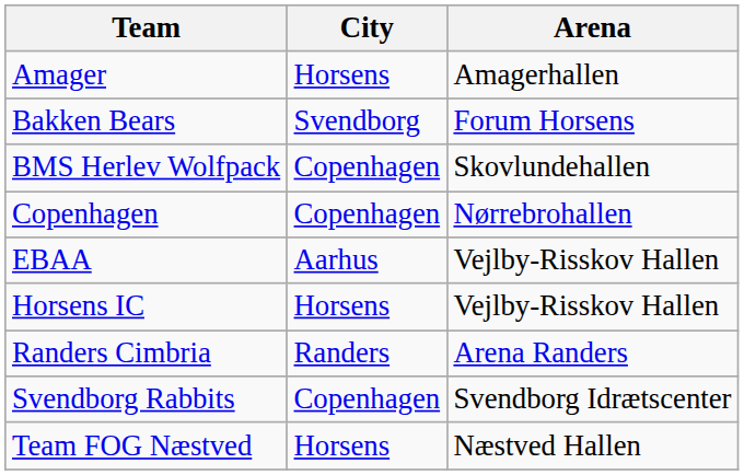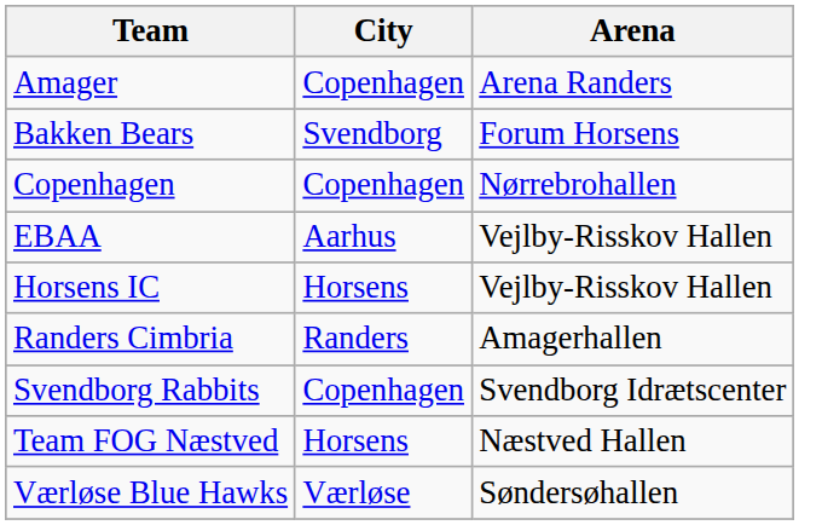 <table class="wikitable">
 <tr>
 <th>Team</th>
 <th>City</th>
 <th>Arena</th>
 </tr>
 <tr>
 <td><a href='#'>Amager</a></td>
-<td><a href='#'>Horsens</a></td>
-<td>Amagerhallen</td>
+<td><a href='#'>Copenhagen</a></td>
+<td><a href='#'>Arena Randers</a></td>
 </tr>
 <tr>
 <td><a href='#'>Bakken Bears</a></td>
 <td><a href='#'>Svendborg</a></td>
 <td><a href='#'>Forum Horsens</a></td>
-</tr>
-<tr>
-<td><a href='#'>BMS Herlev Wolfpack</a></td>
-<td><a href='#'>Copenhagen</a></td>
-<td>Skovlundehallen</td>
 </tr>
 <tr>
 <td><a href='#'>Copenhagen</a></td>
 <td><a href='#'>Copenhagen</a></td>
 <td><a href='#'>Nørrebrohallen</a></td>
 </tr>
 <tr>
 <td><a href='#'>EBAA</a></td>
 <td><a href='#'>Aarhus</a></td>
 <td>Vejlby-Risskov Hallen</td>
 </tr>
 <tr>
 <td><a href='#'>Horsens IC</a></td>
 <td><a href='#'>Horsens</a></td>
 <td>Vejlby-Risskov Hallen</td>
 </tr>
 <tr>
 <td><a href='#'>Randers Cimbria</a></td>
 <td><a href='#'>Randers</a></td>
-<td><a href='#'>Arena Randers</a></td>
+<td>Amagerhallen</td>
 </tr>
 <tr>
 <td><a href='#'>Svendborg Rabbits</a></td>
 <td><a href='#'>Copenhagen</a></td>
 <td>Svendborg Idrætscenter</td>
 </tr>
 <tr>
 <td><a href='#'>Team FOG Næstved</a></td>
 <td><a href='#'>Horsens</a></td>
 <td>Næstved Hallen</td>
 </tr>
+<tr>
+<td><a href='#'>Værløse Blue Hawks</a></td>
+<td><a href='#'>Værløse</a></td>
+<td>Søndersøhallen</td>
+</tr>
 </table>
